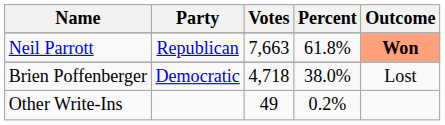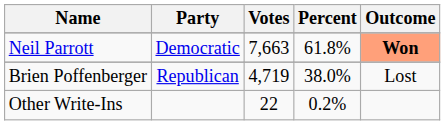 <table class=wikitable style="text-align:center">
 <tr>
 <th>Name</th>
 <th>Party</th>
 <th>Votes</th>
 <th>Percent</th>
 <th>Outcome</th>
 </tr>
 <tr>
 </tr>
 <tr>
 <td align=left><a href='#'>Neil Parrott</a></td>
-<td><a href='#'>Republican</a></td>
+<td><a href='#'>Democratic</a></td>
 <td>7,663</td>
 <td>61.8%</td>
 <td style="background: lightsalmon;"><strong>Won</strong></td>
 </tr>
 <tr>
 </tr>
 <tr>
 <td align=left>Brien Poffenberger</td>
-<td><a href='#'>Democratic</a></td>
-<td>4,718</td>
+<td><a href='#'>Republican</a></td>
+<td>4,719</td>
 <td>38.0%</td>
 <td>Lost</td>
 </tr>
 <tr>
 <td align=left>Other Write-Ins</td>
 <td></td>
-<td>49</td>
+<td>22</td>
 <td>0.2%</td>
 <td></td>
 </tr>
 </table>
